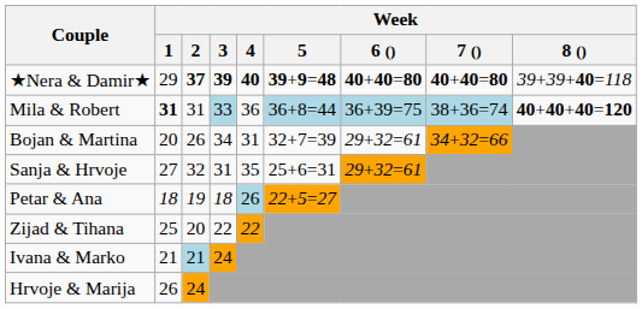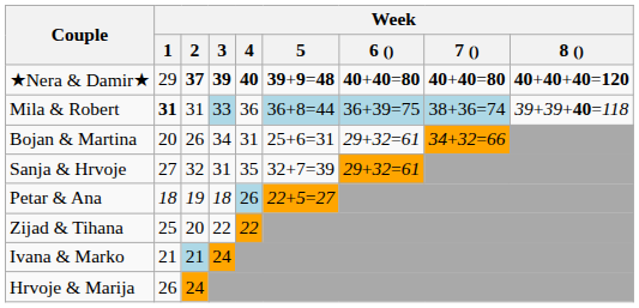 <table class="wikitable">
 <tr>
 <th rowspan="2">Couple</th>
 <th colspan="8">Week</th>
 </tr>
 <tr>
 <th>1</th>
 <th>2</th>
 <th>3</th>
 <th>4</th>
 <th>5</th>
 <th>6 <small>()</small></th>
 <th>7 <small>()</small></th>
 <th>8 <small>()</small></th>
 </tr>
 <tr>
 <td><span>★</span>Nera & Damir<span>★</span></td>
 <td align=center><span>29</span></td>
 <td align=center><span><strong>37</strong></span></td>
 <td align=center><span><strong>39</strong></span></td>
 <td align=center><span><strong>40</strong></span></td>
 <td align=center><span><strong>39</strong></span>+<span><strong>9</strong></span>=<strong>48</strong></td>
 <td align=center><span><strong>40</strong></span>+<span><strong>40</strong></span>=<strong>80</strong></td>
 <td align=center><span><strong>40</strong></span>+<span><strong>40</strong></span>=<strong>80</strong></td>
-<td align=center><span><em>39</em></span>+<span><em>39</em></span>+<span><strong>40</strong></span>=<em>118</em></td>
+<td align=center><span><strong>40</strong></span>+<span><strong>40</strong></span>+<span><strong>40</strong></span>=<strong>120</strong></td>
 </tr>
 <tr>
 <td>Mila & Robert</td>
 <td align=center><span><strong>31</strong></span></td>
 <td align=center><span>31</span></td>
 <td align=center bgcolor="lightblue"><span>33</span></td>
 <td align=center><span>36</span></td>
 <td align=center bgcolor="lightblue"><span>36</span>+<span>8</span>=44</td>
 <td align=center bgcolor="lightblue"><span>36</span>+<span>39</span>=75</td>
 <td align=center bgcolor="lightblue"><span>38</span>+<span>36</span>=74</td>
-<td align=center><span><strong>40</strong></span>+<span><strong>40</strong></span>+<span><strong>40</strong></span>=<strong>120</strong></td>
+<td align=center><span><em>39</em></span>+<span><em>39</em></span>+<span><strong>40</strong></span>=<em>118</em></td>
 </tr>
 <tr>
 <td>Bojan & Martina</td>
 <td align=center><span>20</span></td>
 <td align=center><span>26</span></td>
 <td align=center><span>34</span></td>
 <td align=center><span>31</span></td>
-<td align=center><span>32</span>+<span>7</span>=39</td>
+<td align=center><span>25</span>+<span>6</span>=31</td>
 <td align=center><span><em>29</em></span>+<span><em>32</em></span>=<em>61</em></td>
 <td align=center bgcolor="orange"><span><em>34</em></span>+<span><em>32</em></span>=<em>66</em></td>
 <td colspan="1"  bgcolor="darkgray"></td>
 </tr>
 <tr>
 <td>Sanja & Hrvoje</td>
 <td align=center><span>27</span></td>
 <td align=center><span>32</span></td>
 <td align=center><span>31</span></td>
 <td align=center><span>35</span></td>
-<td align=center><span>25</span>+<span>6</span>=31</td>
+<td align=center><span>32</span>+<span>7</span>=39</td>
 <td align=center bgcolor="orange"><span><em>29</em></span>+<span><em>32</em></span>=<em>61</em></td>
 <td colspan="2"  bgcolor="darkgray"></td>
 </tr>
 <tr>
 <td>Petar & Ana</td>
 <td align=center><span><em>18</em></span></td>
 <td align=center><span><em>19</em></span></td>
 <td align=center><span><em>18</em></span></td>
 <td align=center bgcolor="lightblue"><span>26</span></td>
 <td align=center bgcolor="orange"><span><em>22</em></span>+<span><em>5</em></span>=<em>27</em></td>
 <td colspan="3"  bgcolor="darkgray"></td>
 </tr>
 <tr>
 <td>Zijad & Tihana</td>
 <td align=center><span>25</span></td>
 <td align=center><span>20</span></td>
 <td align=center><span>22</span></td>
 <td align=center bgcolor="orange"><span><em>22</em></span></td>
 <td colspan="4"  bgcolor="darkgray"></td>
 </tr>
 <tr>
 <td>Ivana & Marko</td>
 <td align=center><span>21</span></td>
 <td align=center bgcolor="lightblue"><span>21</span></td>
 <td align=center bgcolor="orange"><span>24</span></td>
 <td colspan="5" bgcolor="darkgray"></td>
 </tr>
 <tr>
 <td>Hrvoje & Marija</td>
 <td align=center><span>26</span></td>
 <td align=center bgcolor="orange"><span>24</span></td>
 <td colspan="6" bgcolor="darkgray"></td>
 </tr>
 </table>
